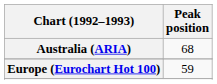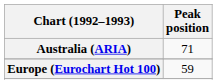 <table class="wikitable sortable plainrowheaders" style="text-align:center">
 <tr>
 <th scope="col">Chart (1992–1993)</th>
 <th scope="col">Peak<br>position</th>
 </tr>
 <tr>
 <th scope="row">Australia (<a href='#'>ARIA</a>)</th>
-<td>68</td>
+<td>71</td>
 </tr>
 <tr>
 </tr>
 <tr>
 <th scope="row">Europe (<a href='#'>Eurochart Hot 100</a>)</th>
 <td>59</td>
 </tr>
 <tr>
 </tr>
 <tr>
 </tr>
 <tr>
 </tr>
 <tr>
 </tr>
 <tr>
 </tr>
 <tr>
 </tr>
 <tr>
 </tr>
 </table>
